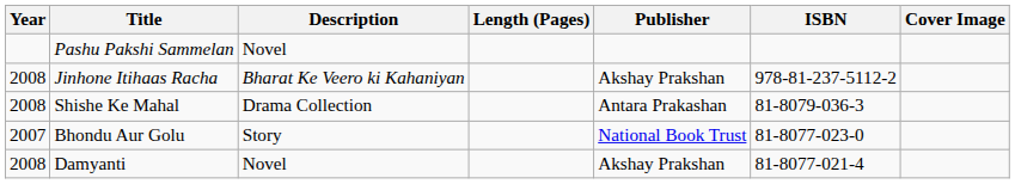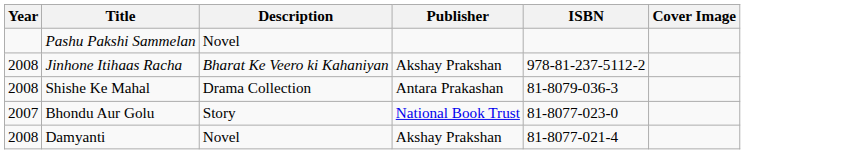 <table class="wikitable">
 <tr>
 <th>Year</th>
 <th>Title</th>
 <th>Description</th>
-<th>Length (Pages)</th>
 <th>Publisher</th>
 <th>ISBN</th>
 <th>Cover Image</th>
 </tr>
 <tr>
 <td></td>
 <td><em>Pashu Pakshi Sammelan</em></td>
 <td>Novel</td>
 <td></td>
 <td></td>
 <td></td>
-<td></td>
 </tr>
 <tr>
 <td>2008</td>
 <td><em>Jinhone Itihaas Racha</em></td>
 <td><em>Bharat Ke Veero ki Kahaniyan</em></td>
-<td></td>
 <td>Akshay Prakshan</td>
 <td>978-81-237-5112-2</td>
 <td></td>
 </tr>
 <tr>
 <td>2008</td>
 <td>Shishe Ke Mahal</td>
 <td>Drama Collection</td>
-<td></td>
 <td>Antara Prakashan</td>
 <td>81-8079-036-3</td>
 <td></td>
 </tr>
 <tr>
 <td>2007</td>
 <td>Bhondu Aur Golu</td>
 <td>Story</td>
-<td></td>
 <td><a href='#'>National Book Trust</a></td>
 <td>81-8077-023-0</td>
 <td></td>
 </tr>
 <tr>
 <td>2008</td>
 <td>Damyanti</td>
 <td>Novel</td>
-<td></td>
 <td>Akshay Prakshan</td>
 <td>81-8077-021-4</td>
 <td></td>
 </tr>
 </table>
